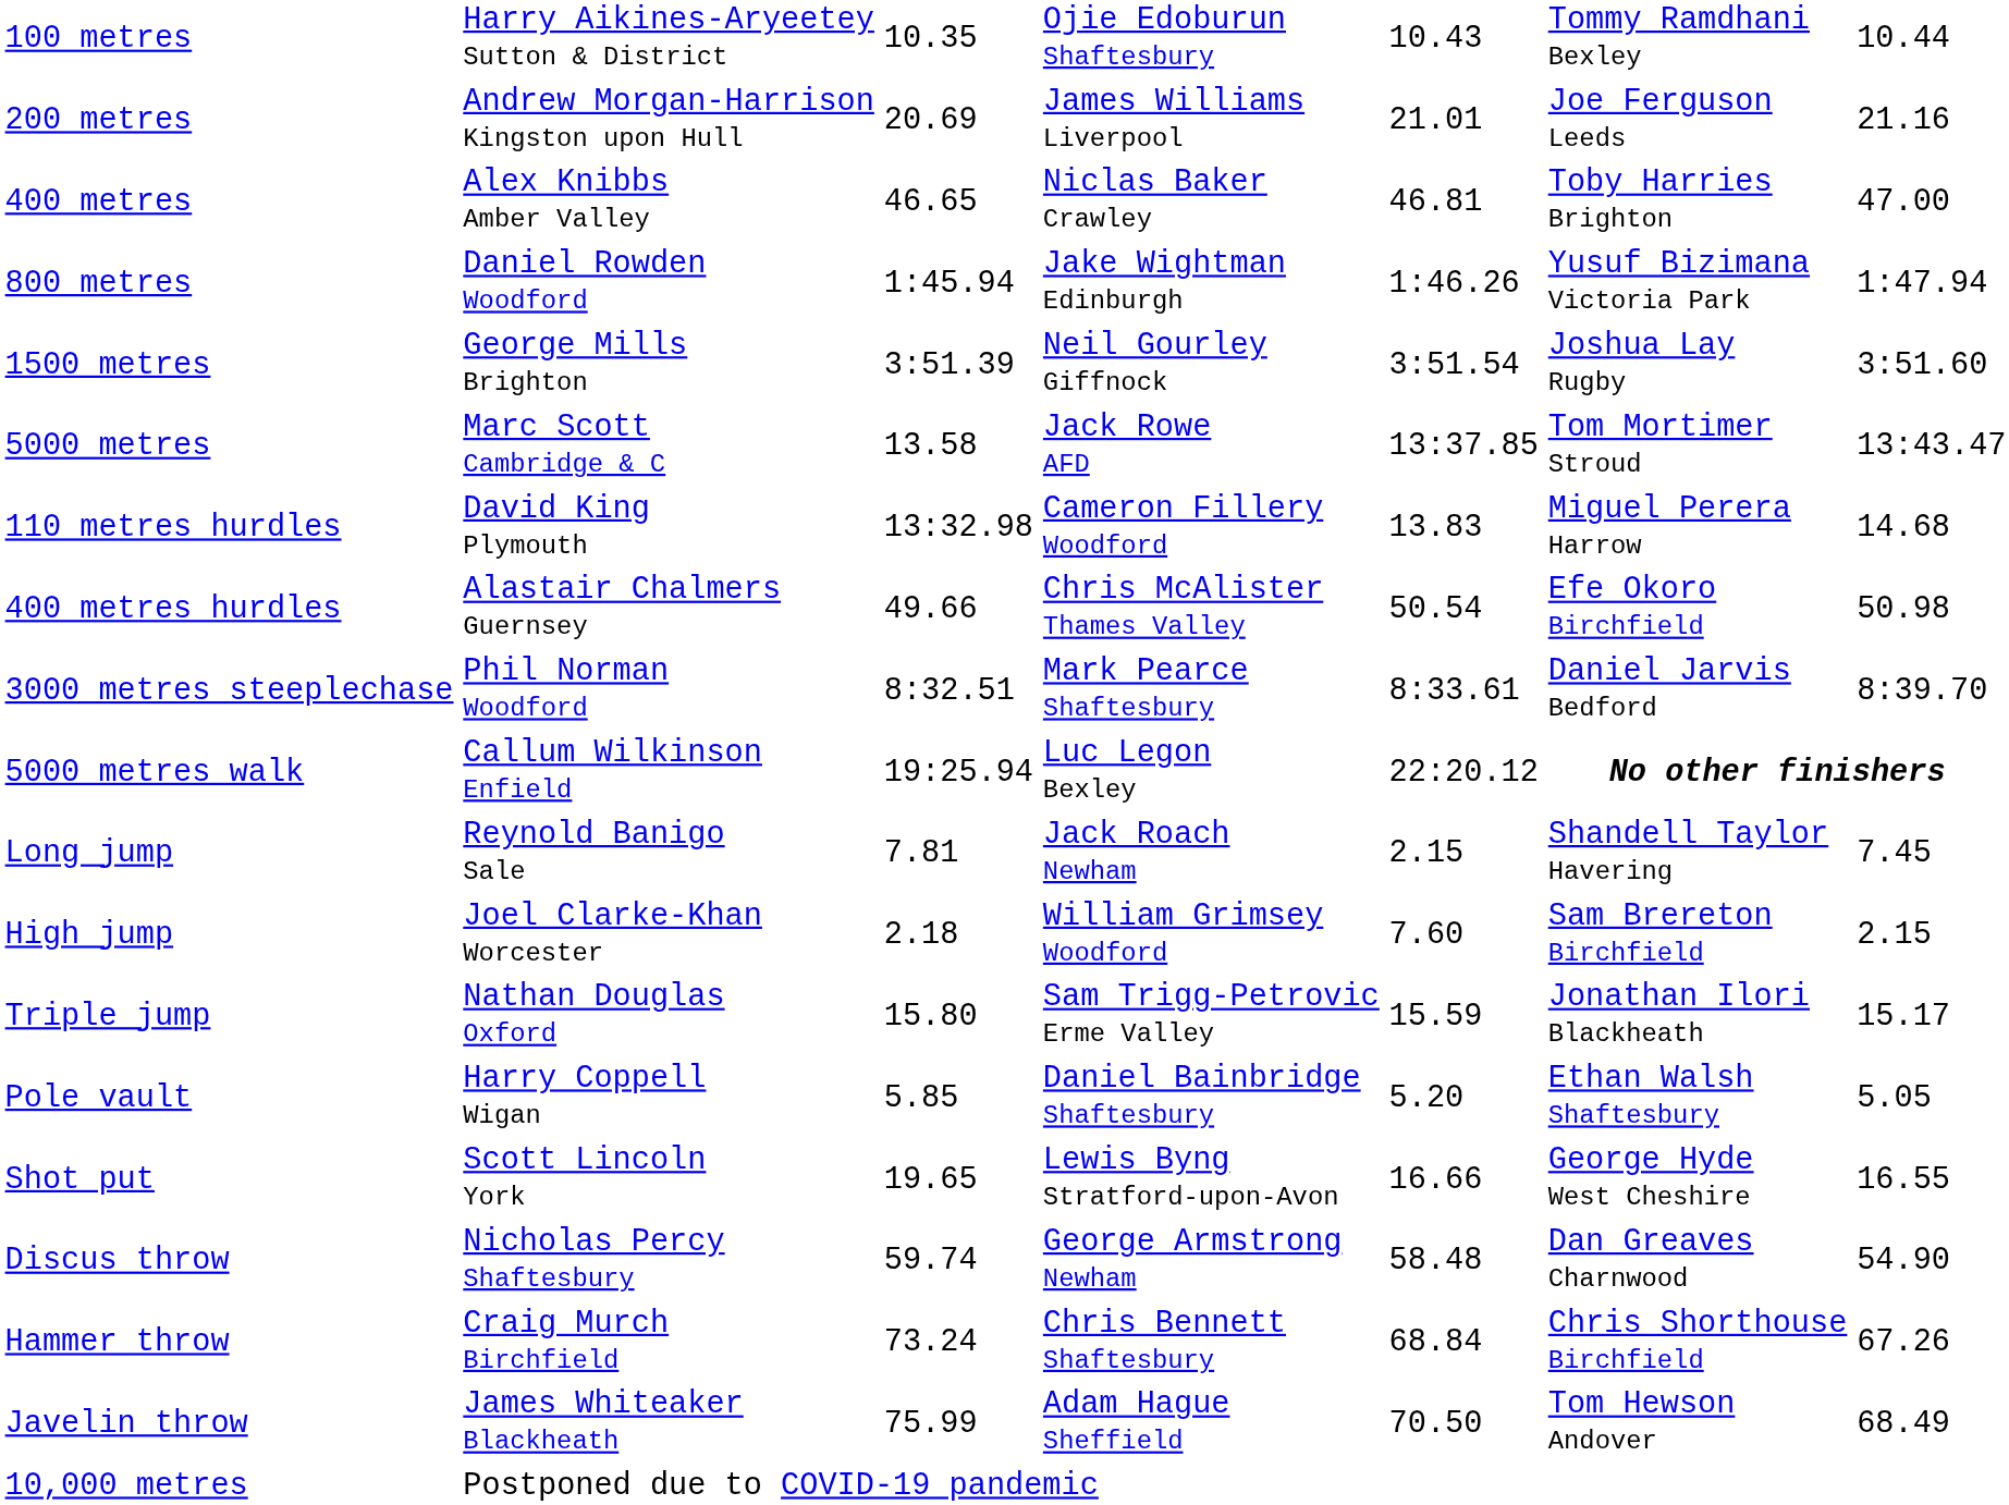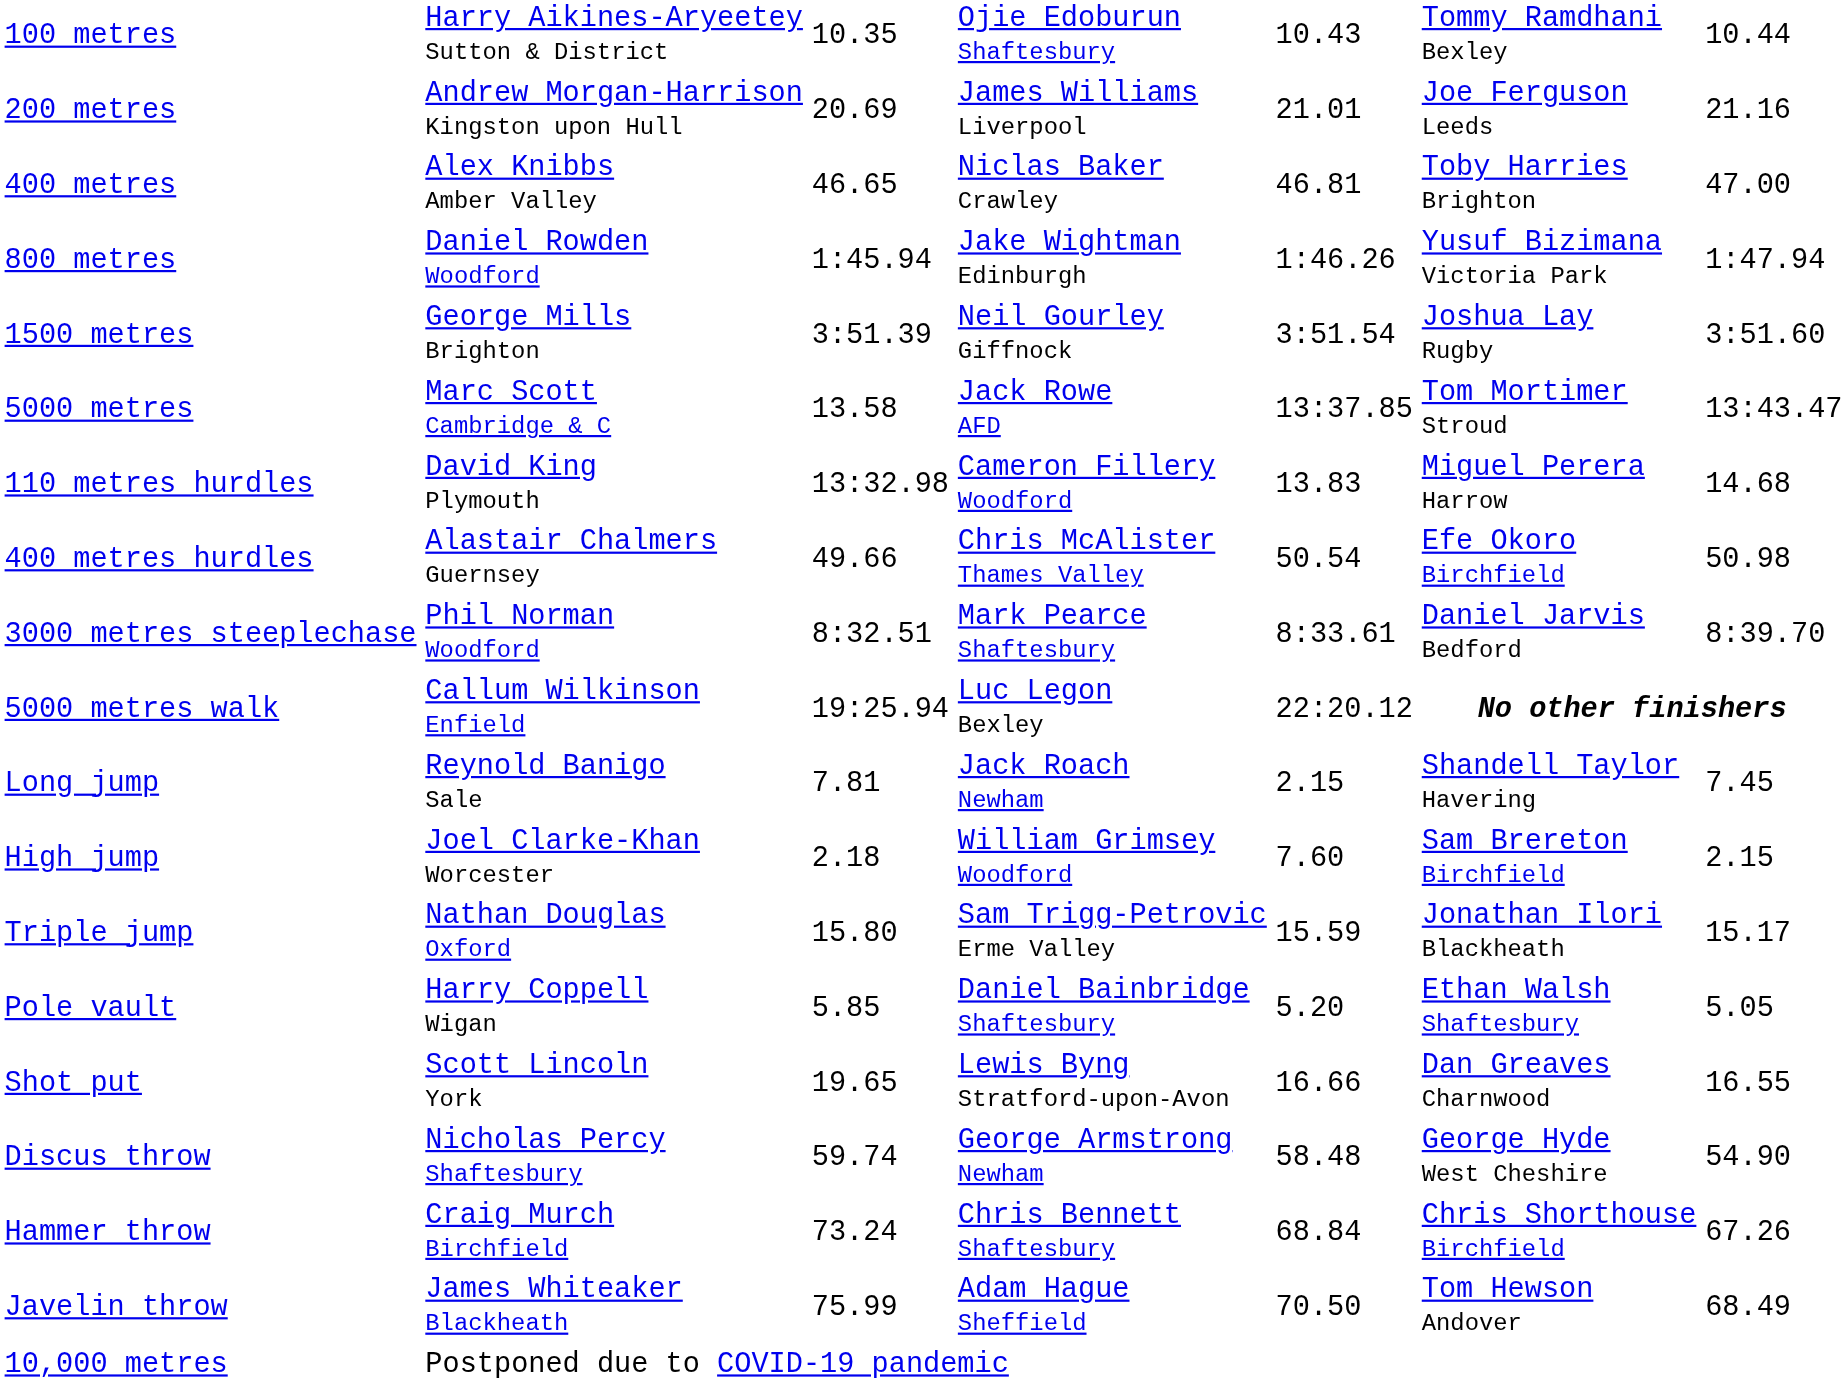 <table>
 <tr>
 <td><a href='#'>100 metres</a></td>
 <td><a href='#'>Harry Aikines-Aryeetey</a><br><small>Sutton & District</small></td>
 <td>10.35 </td>
 <td><a href='#'>Ojie Edoburun</a><br><small><a href='#'>Shaftesbury</a></small></td>
 <td>10.43</td>
 <td><a href='#'>Tommy Ramdhani</a><br><small>Bexley</small></td>
 <td>10.44</td>
 </tr>
 <tr>
 <td><a href='#'>200 metres</a></td>
 <td><a href='#'>Andrew Morgan-Harrison</a><br><small>Kingston upon Hull</small></td>
 <td>20.69</td>
 <td><a href='#'>James Williams</a><br><small>Liverpool</small></td>
 <td>21.01</td>
 <td><a href='#'>Joe Ferguson</a><br><small>Leeds</small></td>
 <td>21.16</td>
 </tr>
 <tr>
 <td><a href='#'>400 metres</a></td>
 <td><a href='#'>Alex Knibbs</a><br><small>Amber Valley</small></td>
 <td>46.65 </td>
 <td><a href='#'>Niclas Baker</a><br><small>Crawley</small></td>
 <td>46.81 </td>
 <td><a href='#'>Toby Harries</a><br><small>Brighton</small></td>
 <td>47.00</td>
 </tr>
 <tr>
 <td><a href='#'>800 metres</a></td>
 <td><a href='#'>Daniel Rowden</a><br><small><a href='#'>Woodford</a></small></td>
 <td>1:45.94 </td>
 <td><a href='#'>Jake Wightman</a><br><small>Edinburgh</small></td>
 <td>1:46.26</td>
 <td><a href='#'>Yusuf Bizimana</a><br><small>Victoria Park</small></td>
 <td>1:47.94 </td>
 </tr>
 <tr>
 <td><a href='#'>1500 metres</a></td>
 <td><a href='#'>George Mills</a><br><small>Brighton</small></td>
 <td>3:51.39</td>
 <td><a href='#'>Neil Gourley</a><br><small>Giffnock</small></td>
 <td>3:51.54</td>
 <td><a href='#'>Joshua Lay</a><br><small>Rugby</small></td>
 <td>3:51.60</td>
 </tr>
 <tr>
 <td><a href='#'>5000 metres</a></td>
 <td><a href='#'>Marc Scott</a><br><small><a href='#'>Cambridge & C</a></small></td>
 <td>13.58</td>
 <td><a href='#'>Jack Rowe</a><br><small><a href='#'>AFD</a></small></td>
 <td>13:37.85 </td>
 <td><a href='#'>Tom Mortimer</a><br><small>Stroud</small></td>
 <td>13:43.47 </td>
 </tr>
 <tr>
 <td><a href='#'>110 metres hurdles</a></td>
 <td><a href='#'>David King</a><br><small>Plymouth</small></td>
 <td>13:32.98	</td>
 <td><a href='#'>Cameron Fillery</a><br><small><a href='#'>Woodford</a></small></td>
 <td>13.83</td>
 <td><a href='#'>Miguel Perera</a><br><small>Harrow</small></td>
 <td>14.68 </td>
 </tr>
 <tr>
 <td><a href='#'>400 metres hurdles</a></td>
 <td><a href='#'>Alastair Chalmers</a><br><small>Guernsey</small></td>
 <td>49.66 </td>
 <td><a href='#'>Chris McAlister</a><br><small><a href='#'>Thames Valley</a></small></td>
 <td>50.54</td>
 <td><a href='#'>Efe Okoro</a><br><small><a href='#'>Birchfield</a></small></td>
 <td>50.98</td>
 </tr>
 <tr>
 <td><a href='#'>3000 metres steeplechase</a></td>
 <td><a href='#'>Phil Norman</a><br><small><a href='#'>Woodford</a></small></td>
 <td>8:32.51	</td>
 <td><a href='#'>Mark Pearce</a><br><small><a href='#'>Shaftesbury</a></small></td>
 <td>8:33.61	</td>
 <td><a href='#'>Daniel Jarvis</a><br><small>Bedford</small></td>
 <td>8:39.70	</td>
 </tr>
 <tr>
 <td><a href='#'>5000 metres walk</a></td>
 <td><a href='#'>Callum Wilkinson</a><br><small><a href='#'>Enfield</a></small></td>
 <td>19:25.94 </td>
 <td><a href='#'>Luc Legon</a><br><small>Bexley</small></td>
 <td>22:20.12 </td>
 <th colspan=2><em>No other finishers</em></th>
 </tr>
 <tr>
 <td><a href='#'>Long jump</a></td>
 <td><a href='#'>Reynold Banigo</a><br><small>Sale</small></td>
 <td>7.81</td>
 <td><a href='#'>Jack Roach</a><br><small><a href='#'>Newham</a></small></td>
 <td>2.15 </td>
 <td><a href='#'>Shandell Taylor</a><br><small>Havering</small></td>
 <td>7.45 </td>
 </tr>
 <tr>
 <td><a href='#'>High jump</a></td>
 <td><a href='#'>Joel Clarke-Khan</a><br><small>Worcester</small></td>
 <td>2.18 </td>
 <td><a href='#'>William Grimsey</a><br><small><a href='#'>Woodford</a></small></td>
 <td>7.60</td>
 <td><a href='#'>Sam Brereton</a><br><small><a href='#'>Birchfield</a></small></td>
 <td>2.15 </td>
 </tr>
 <tr>
 <td><a href='#'>Triple jump</a></td>
 <td><a href='#'>Nathan Douglas</a><br><small><a href='#'>Oxford</a></small></td>
 <td>15.80	</td>
 <td><a href='#'>Sam Trigg-Petrovic</a><br><small>Erme Valley</small></td>
 <td>15.59</td>
 <td><a href='#'>Jonathan Ilori</a><br><small>Blackheath</small></td>
 <td>15.17</td>
 </tr>
 <tr>
 <td><a href='#'>Pole vault</a></td>
 <td><a href='#'>Harry Coppell</a><br><small>Wigan</small></td>
 <td>5.85 </td>
 <td><a href='#'>Daniel Bainbridge</a><br><small><a href='#'>Shaftesbury</a></small></td>
 <td>5.20</td>
 <td><a href='#'>Ethan Walsh</a><br><small><a href='#'>Shaftesbury</a></small></td>
 <td>5.05 </td>
 </tr>
 <tr>
 <td><a href='#'>Shot put</a></td>
 <td><a href='#'>Scott Lincoln</a><br><small>York</small></td>
 <td>19.65</td>
 <td><a href='#'>Lewis Byng</a><br><small>Stratford-upon-Avon</small></td>
 <td>16.66</td>
-<td><a href='#'>George Hyde</a><br><small>West Cheshire</small></td>
+<td><a href='#'>Dan Greaves</a><br><small>Charnwood</small></td>
 <td>16.55	</td>
 </tr>
 <tr>
 <td><a href='#'>Discus throw</a></td>
 <td><a href='#'>Nicholas Percy</a><br><small><a href='#'>Shaftesbury</a></small></td>
 <td>59.74</td>
 <td><a href='#'>George Armstrong</a><br><small><a href='#'>Newham</a></small></td>
 <td>58.48 </td>
-<td><a href='#'>Dan Greaves</a><br><small>Charnwood</small></td>
+<td><a href='#'>George Hyde</a><br><small>West Cheshire</small></td>
 <td>54.90</td>
 </tr>
 <tr>
 <td><a href='#'>Hammer throw</a></td>
 <td><a href='#'>Craig Murch</a><br><small><a href='#'>Birchfield</a></small></td>
 <td>73.24 </td>
 <td><a href='#'>Chris Bennett</a><br><small><a href='#'>Shaftesbury</a></small></td>
 <td>68.84</td>
 <td><a href='#'>Chris Shorthouse</a><br><small><a href='#'>Birchfield</a></small></td>
 <td>67.26</td>
 </tr>
 <tr>
 <td><a href='#'>Javelin throw</a></td>
 <td><a href='#'>James Whiteaker</a><br><small><a href='#'>Blackheath</a></small></td>
 <td>75.99</td>
 <td><a href='#'>Adam Hague</a><br><small><a href='#'>Sheffield</a></small></td>
 <td>70.50</td>
 <td><a href='#'>Tom Hewson</a><br><small>Andover</small></td>
 <td>68.49 </td>
 </tr>
 <tr>
 <td><a href='#'>10,000 metres</a></td>
 <td Colspan=7>Postponed due to <a href='#'>COVID-19 pandemic</a></td>
 </tr>
 </table>
